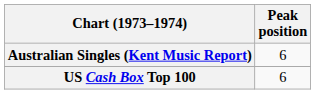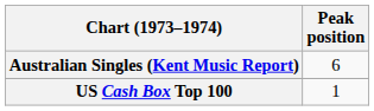 <table class="wikitable sortable plainrowheaders" style="text-align:center">
 <tr>
 <th>Chart (1973–1974)</th>
 <th>Peak<br>position</th>
 </tr>
 <tr>
 <th scope="row">Australian Singles (<a href='#'>Kent Music Report</a>)</th>
 <td align="center">6</td>
 </tr>
 <tr>
 </tr>
 <tr>
 </tr>
 <tr>
 </tr>
 <tr>
 </tr>
 <tr>
 <th scope="row">US <a href='#'><em>Cash Box</em></a> Top 100</th>
-<td align="center">6</td>
+<td align="center">1</td>
 </tr>
 </table>
